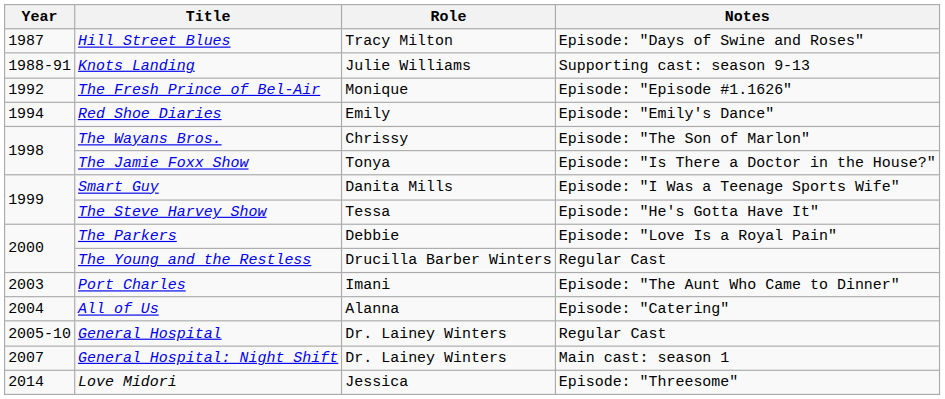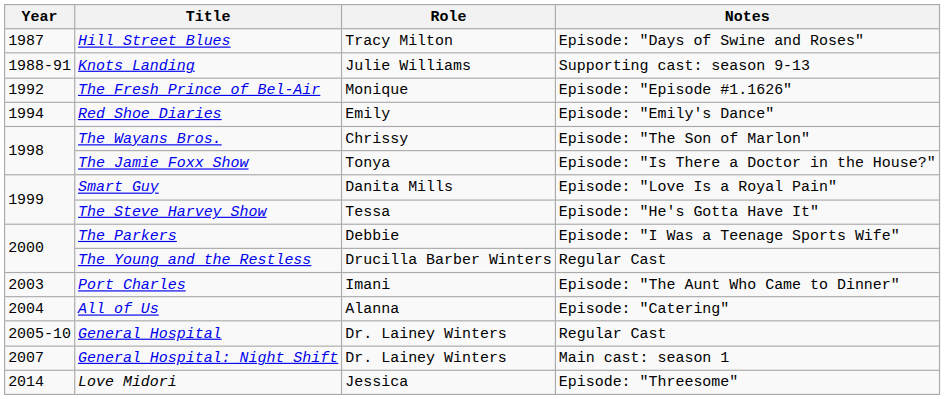 <table class="wikitable plainrowheaders sortable" style="margin-right: 0;">
 <tr>
 <th scope="col">Year</th>
 <th scope="col">Title</th>
 <th scope="col">Role</th>
 <th scope="col" class="unsortable">Notes</th>
 </tr>
 <tr>
 <td>1987</td>
 <td><em><a href='#'>Hill Street Blues</a></em></td>
 <td>Tracy Milton</td>
 <td>Episode: "Days of Swine and Roses"</td>
 </tr>
 <tr>
 <td>1988-91</td>
 <td><em><a href='#'>Knots Landing</a></em></td>
 <td>Julie Williams</td>
 <td>Supporting cast: season 9-13</td>
 </tr>
 <tr>
 <td>1992</td>
 <td><em><a href='#'>The Fresh Prince of Bel-Air</a></em></td>
 <td>Monique</td>
 <td>Episode: "Episode #1.1626"</td>
 </tr>
 <tr>
 <td>1994</td>
 <td><em><a href='#'>Red Shoe Diaries</a></em></td>
 <td>Emily</td>
 <td>Episode: "Emily's Dance"</td>
 </tr>
 <tr>
 <td rowspan=2>1998</td>
 <td><em><a href='#'>The Wayans Bros.</a></em></td>
 <td>Chrissy</td>
 <td>Episode: "The Son of Marlon"</td>
 </tr>
 <tr>
 <td><em><a href='#'>The Jamie Foxx Show</a></em></td>
 <td>Tonya</td>
 <td>Episode: "Is There a Doctor in the House?"</td>
 </tr>
 <tr>
 <td rowspan=2>1999</td>
 <td><em><a href='#'>Smart Guy</a></em></td>
 <td>Danita Mills</td>
-<td>Episode: "I Was a Teenage Sports Wife"</td>
+<td>Episode: "Love Is a Royal Pain"</td>
 </tr>
 <tr>
 <td><em><a href='#'>The Steve Harvey Show</a></em></td>
 <td>Tessa</td>
 <td>Episode: "He's Gotta Have It"</td>
 </tr>
 <tr>
 <td rowspan=2>2000</td>
 <td><em><a href='#'>The Parkers</a></em></td>
 <td>Debbie</td>
-<td>Episode: "Love Is a Royal Pain"</td>
+<td>Episode: "I Was a Teenage Sports Wife"</td>
 </tr>
 <tr>
 <td><em><a href='#'>The Young and the Restless</a></em></td>
 <td>Drucilla Barber Winters</td>
 <td>Regular Cast</td>
 </tr>
 <tr>
 <td>2003</td>
 <td><em><a href='#'>Port Charles</a></em></td>
 <td>Imani</td>
 <td>Episode: "The Aunt Who Came to Dinner"</td>
 </tr>
 <tr>
 <td>2004</td>
 <td><em><a href='#'>All of Us</a></em></td>
 <td>Alanna</td>
 <td>Episode: "Catering"</td>
 </tr>
 <tr>
 <td>2005-10</td>
 <td><em><a href='#'>General Hospital</a></em></td>
 <td>Dr. Lainey Winters</td>
 <td>Regular Cast</td>
 </tr>
 <tr>
 <td>2007</td>
 <td><em><a href='#'>General Hospital: Night Shift</a></em></td>
 <td>Dr. Lainey Winters</td>
 <td>Main cast: season 1</td>
 </tr>
 <tr>
 <td>2014</td>
 <td><em>Love Midori</em></td>
 <td>Jessica</td>
 <td>Episode: "Threesome"</td>
 </tr>
 </table>
